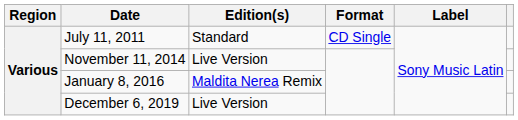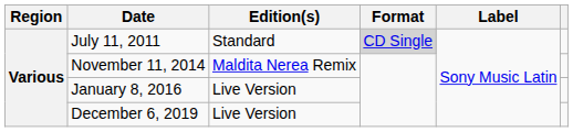 <table class="wikitable plainrowheaders">
 <tr>
 <th scope="col">Region</th>
 <th scope="col">Date</th>
 <th scope="col">Edition(s)</th>
 <th scope="col">Format</th>
 <th scope="col">Label</th>
 <th scope="col"></th>
 </tr>
 <tr>
 <th rowspan="4" scope="row">Various</th>
 <td>July 11, 2011</td>
 <td>Standard</td>
-<td><a href='#'>CD Single</a></td>
+<td style="background: lightgrey;"><a href='#'>CD Single</a></td>
 <td rowspan="4"><a href='#'>Sony Music Latin</a></td>
 <td></td>
 </tr>
 <tr>
 <td>November 11, 2014</td>
-<td>Live Version</td>
+<td><a href='#'>Maldita Nerea</a> Remix</td>
 <td rowspan="3"></td>
 <td></td>
 </tr>
 <tr>
 <td>January 8, 2016</td>
-<td><a href='#'>Maldita Nerea</a> Remix</td>
+<td>Live Version</td>
 <td></td>
 </tr>
 <tr>
 <td>December 6, 2019</td>
 <td>Live Version</td>
 <td></td>
 </tr>
 </table>
